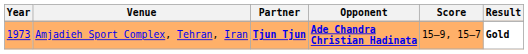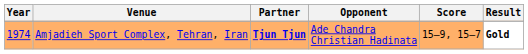 <table class="sortable wikitable" style="font-size: 90%;">
 <tr>
 <th>Year</th>
 <th>Venue</th>
 <th>Partner</th>
 <th>Opponent</th>
 <th>Score</th>
 <th>Result</th>
 </tr>
 <tr>
 </tr>
 <tr style="background:#FFB069">
-<td align="center"><a href='#'>1973</a></td>
+<td align="center"><a href='#'>1974</a></td>
 <td align="left"><a href='#'>Amjadieh Sport Complex</a>, <a href='#'>Tehran</a>, <a href='#'>Iran</a></td>
 <td align="left"><strong> <a href='#'>Tjun Tjun</a></strong></td>
-<td align="left"><strong> <a href='#'>Ade Chandra</a> <br> <a href='#'>Christian Hadinata</a></strong></td>
+<td align="left"> <a href='#'>Ade Chandra</a> <br> <a href='#'>Christian Hadinata</a></td>
 <td align="left">15–9, 15–7</td>
 <td style="text-align:left; background:white"> <strong>Gold</strong></td>
 </tr>
 </table>
